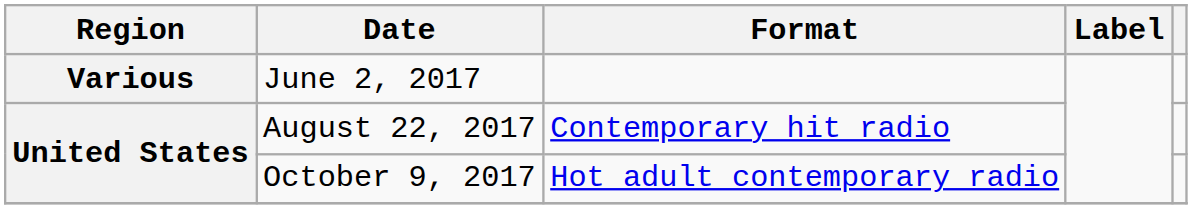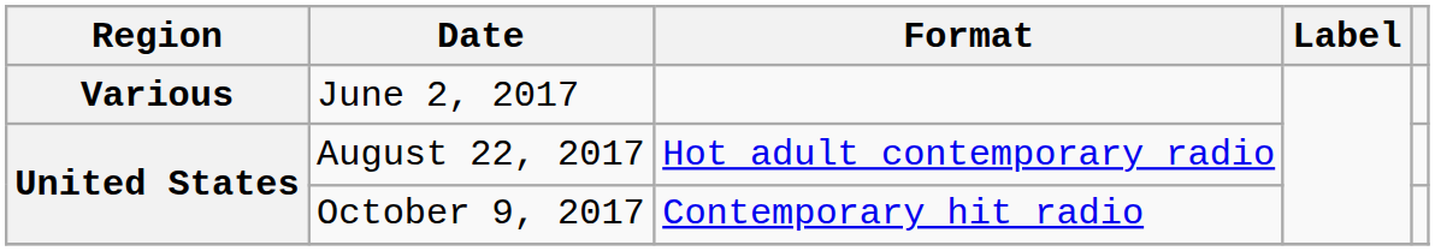 <table class="wikitable plainrowheaders">
 <tr>
 <th scope="col">Region</th>
 <th scope="col">Date</th>
 <th scope="col">Format</th>
 <th scope="col">Label</th>
 <th scope="col"></th>
 </tr>
 <tr>
 <th>Various</th>
 <td>June 2, 2017</td>
 <td></td>
 <td rowspan="3"></td>
 <td></td>
 </tr>
 <tr>
 <th rowspan="2" scope="row">United States</th>
 <td>August 22, 2017</td>
-<td><a href='#'>Contemporary hit radio</a></td>
+<td><a href='#'>Hot adult contemporary radio</a></td>
 <td align="center"></td>
 </tr>
 <tr>
 <td>October 9, 2017</td>
-<td><a href='#'>Hot adult contemporary radio</a></td>
+<td><a href='#'>Contemporary hit radio</a></td>
 <td></td>
 </tr>
 <tr>
 </tr>
 </table>
